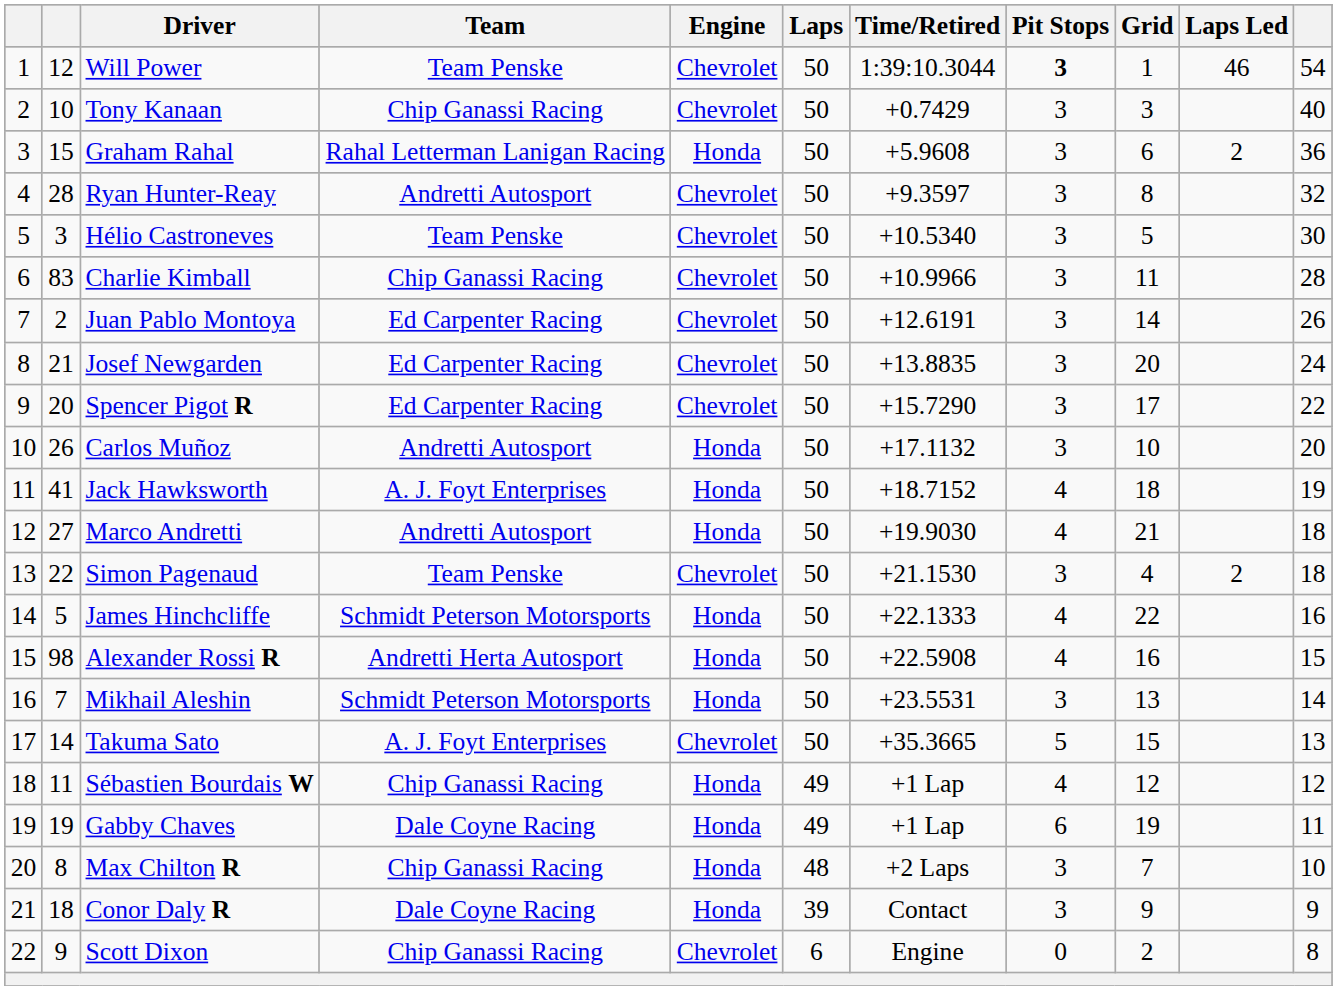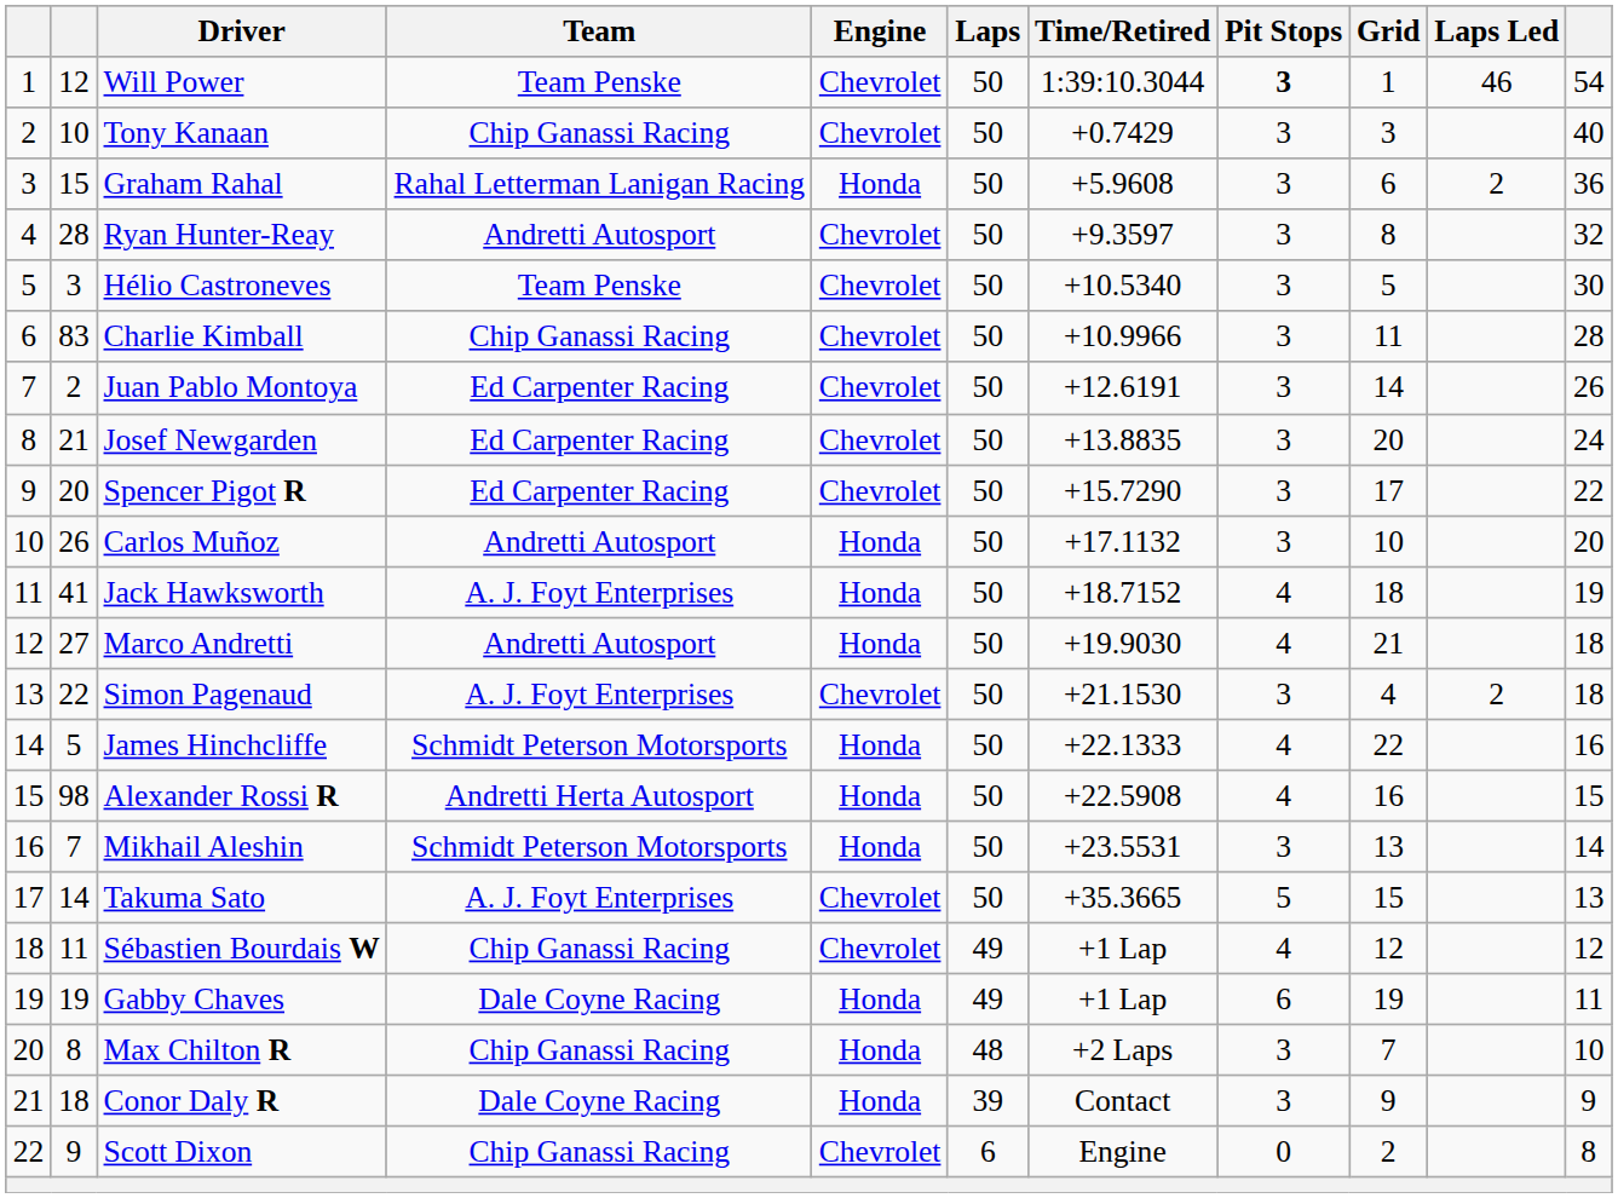 <table class="wikitable" style="text-align:center; font-size: 95%;">
 <tr>
 <th></th>
 <th></th>
 <th>Driver</th>
 <th>Team</th>
 <th>Engine</th>
 <th>Laps</th>
 <th>Time/Retired</th>
 <th>Pit Stops</th>
 <th>Grid</th>
 <th>Laps Led</th>
 <th></th>
 </tr>
 <tr>
 <td>1</td>
 <td>12</td>
 <td align="left"> <a href='#'>Will Power</a></td>
 <td><a href='#'>Team Penske</a></td>
 <td><a href='#'>Chevrolet</a></td>
 <td>50</td>
 <td>1:39:10.3044</td>
 <td><strong>3</strong></td>
 <td>1</td>
 <td>46</td>
 <td>54</td>
 </tr>
 <tr>
 <td>2</td>
 <td>10</td>
 <td align="left"> <a href='#'>Tony Kanaan</a></td>
 <td><a href='#'>Chip Ganassi Racing</a></td>
 <td><a href='#'>Chevrolet</a></td>
 <td>50</td>
 <td>+0.7429</td>
 <td>3</td>
 <td>3</td>
 <td></td>
 <td>40</td>
 </tr>
 <tr>
 <td>3</td>
 <td>15</td>
 <td align="left"> <a href='#'>Graham Rahal</a></td>
 <td><a href='#'>Rahal Letterman Lanigan Racing</a></td>
 <td><a href='#'>Honda</a></td>
 <td>50</td>
 <td>+5.9608</td>
 <td>3</td>
 <td>6</td>
 <td>2</td>
 <td>36</td>
 </tr>
 <tr>
 <td>4</td>
 <td>28</td>
 <td align="left"> <a href='#'>Ryan Hunter-Reay</a></td>
 <td><a href='#'>Andretti Autosport</a></td>
 <td><a href='#'>Chevrolet</a></td>
 <td>50</td>
 <td>+9.3597</td>
 <td>3</td>
 <td>8</td>
 <td></td>
 <td>32</td>
 </tr>
 <tr>
 <td>5</td>
 <td>3</td>
 <td align="left"> <a href='#'>Hélio Castroneves</a></td>
 <td><a href='#'>Team Penske</a></td>
 <td><a href='#'>Chevrolet</a></td>
 <td>50</td>
 <td>+10.5340</td>
 <td>3</td>
 <td>5</td>
 <td></td>
 <td>30</td>
 </tr>
 <tr>
 <td>6</td>
 <td>83</td>
 <td align="left"> <a href='#'>Charlie Kimball</a></td>
 <td><a href='#'>Chip Ganassi Racing</a></td>
 <td><a href='#'>Chevrolet</a></td>
 <td>50</td>
 <td>+10.9966</td>
 <td>3</td>
 <td>11</td>
 <td></td>
 <td>28</td>
 </tr>
 <tr>
 <td>7</td>
 <td>2</td>
 <td align="left"> <a href='#'>Juan Pablo Montoya</a></td>
 <td><a href='#'>Ed Carpenter Racing</a></td>
 <td><a href='#'>Chevrolet</a></td>
 <td>50</td>
 <td>+12.6191</td>
 <td>3</td>
 <td>14</td>
 <td></td>
 <td>26</td>
 </tr>
 <tr>
 <td>8</td>
 <td>21</td>
 <td align="left"> <a href='#'>Josef Newgarden</a></td>
 <td><a href='#'>Ed Carpenter Racing</a></td>
 <td><a href='#'>Chevrolet</a></td>
 <td>50</td>
 <td>+13.8835</td>
 <td>3</td>
 <td>20</td>
 <td></td>
 <td>24</td>
 </tr>
 <tr>
 <td>9</td>
 <td>20</td>
 <td align="left"> <a href='#'>Spencer Pigot</a> <strong><span>R</span></strong></td>
 <td><a href='#'>Ed Carpenter Racing</a></td>
 <td><a href='#'>Chevrolet</a></td>
 <td>50</td>
 <td>+15.7290</td>
 <td>3</td>
 <td>17</td>
 <td></td>
 <td>22</td>
 </tr>
 <tr>
 <td>10</td>
 <td>26</td>
 <td align="left"> <a href='#'>Carlos Muñoz</a></td>
 <td><a href='#'>Andretti Autosport</a></td>
 <td><a href='#'>Honda</a></td>
 <td>50</td>
 <td>+17.1132</td>
 <td>3</td>
 <td>10</td>
 <td></td>
 <td>20</td>
 </tr>
 <tr>
 <td>11</td>
 <td>41</td>
 <td align="left"> <a href='#'>Jack Hawksworth</a></td>
 <td><a href='#'>A. J. Foyt Enterprises</a></td>
 <td><a href='#'>Honda</a></td>
 <td>50</td>
 <td>+18.7152</td>
 <td>4</td>
 <td>18</td>
 <td></td>
 <td>19</td>
 </tr>
 <tr>
 <td>12</td>
 <td>27</td>
 <td align="left"> <a href='#'>Marco Andretti</a></td>
 <td><a href='#'>Andretti Autosport</a></td>
 <td><a href='#'>Honda</a></td>
 <td>50</td>
 <td>+19.9030</td>
 <td>4</td>
 <td>21</td>
 <td></td>
 <td>18</td>
 </tr>
 <tr>
 <td>13</td>
 <td>22</td>
 <td align="left"> <a href='#'>Simon Pagenaud</a></td>
-<td><a href='#'>Team Penske</a></td>
+<td><a href='#'>A. J. Foyt Enterprises</a></td>
 <td><a href='#'>Chevrolet</a></td>
 <td>50</td>
 <td>+21.1530</td>
 <td>3</td>
 <td>4</td>
 <td>2</td>
 <td>18</td>
 </tr>
 <tr>
 <td>14</td>
 <td>5</td>
 <td align="left"> <a href='#'>James Hinchcliffe</a></td>
 <td><a href='#'>Schmidt Peterson Motorsports</a></td>
 <td><a href='#'>Honda</a></td>
 <td>50</td>
 <td>+22.1333</td>
 <td>4</td>
 <td>22</td>
 <td></td>
 <td>16</td>
 </tr>
 <tr>
 <td>15</td>
 <td>98</td>
 <td align="left"> <a href='#'>Alexander Rossi</a> <strong><span>R</span></strong></td>
 <td><a href='#'>Andretti Herta Autosport</a></td>
 <td><a href='#'>Honda</a></td>
 <td>50</td>
 <td>+22.5908</td>
 <td>4</td>
 <td>16</td>
 <td></td>
 <td>15</td>
 </tr>
 <tr>
 <td>16</td>
 <td>7</td>
 <td align="left"> <a href='#'>Mikhail Aleshin</a></td>
 <td><a href='#'>Schmidt Peterson Motorsports</a></td>
 <td><a href='#'>Honda</a></td>
 <td>50</td>
 <td>+23.5531</td>
 <td>3</td>
 <td>13</td>
 <td></td>
 <td>14</td>
 </tr>
 <tr>
 <td>17</td>
 <td>14</td>
 <td align="left"> <a href='#'>Takuma Sato</a></td>
 <td><a href='#'>A. J. Foyt Enterprises</a></td>
 <td><a href='#'>Chevrolet</a></td>
 <td>50</td>
 <td>+35.3665</td>
 <td>5</td>
 <td>15</td>
 <td></td>
 <td>13</td>
 </tr>
 <tr>
 <td>18</td>
 <td>11</td>
 <td align="left"> <a href='#'>Sébastien Bourdais</a> <strong><span>W</span></strong></td>
 <td><a href='#'>Chip Ganassi Racing</a></td>
-<td><a href='#'>Honda</a></td>
+<td><a href='#'>Chevrolet</a></td>
 <td>49</td>
 <td>+1 Lap</td>
 <td>4</td>
 <td>12</td>
 <td></td>
 <td>12</td>
 </tr>
 <tr>
 <td>19</td>
 <td>19</td>
 <td align="left"> <a href='#'>Gabby Chaves</a></td>
 <td><a href='#'>Dale Coyne Racing</a></td>
 <td><a href='#'>Honda</a></td>
 <td>49</td>
 <td>+1 Lap</td>
 <td>6</td>
 <td>19</td>
 <td></td>
 <td>11</td>
 </tr>
 <tr>
 <td>20</td>
 <td>8</td>
 <td align="left"> <a href='#'>Max Chilton</a> <strong><span>R</span></strong></td>
 <td><a href='#'>Chip Ganassi Racing</a></td>
 <td><a href='#'>Honda</a></td>
 <td>48</td>
 <td>+2 Laps</td>
 <td>3</td>
 <td>7</td>
 <td></td>
 <td>10</td>
 </tr>
 <tr>
 <td>21</td>
 <td>18</td>
 <td align="left"> <a href='#'>Conor Daly</a> <strong><span>R</span></strong></td>
 <td><a href='#'>Dale Coyne Racing</a></td>
 <td><a href='#'>Honda</a></td>
 <td>39</td>
 <td>Contact</td>
 <td>3</td>
 <td>9</td>
 <td></td>
 <td>9</td>
 </tr>
 <tr>
 <td>22</td>
 <td>9</td>
 <td align="left"> <a href='#'>Scott Dixon</a></td>
 <td><a href='#'>Chip Ganassi Racing</a></td>
 <td><a href='#'>Chevrolet</a></td>
 <td>6</td>
 <td>Engine</td>
 <td>0</td>
 <td>2</td>
 <td></td>
 <td>8</td>
 </tr>
 <tr>
 <th colspan=11></th>
 </tr>
 </table>
